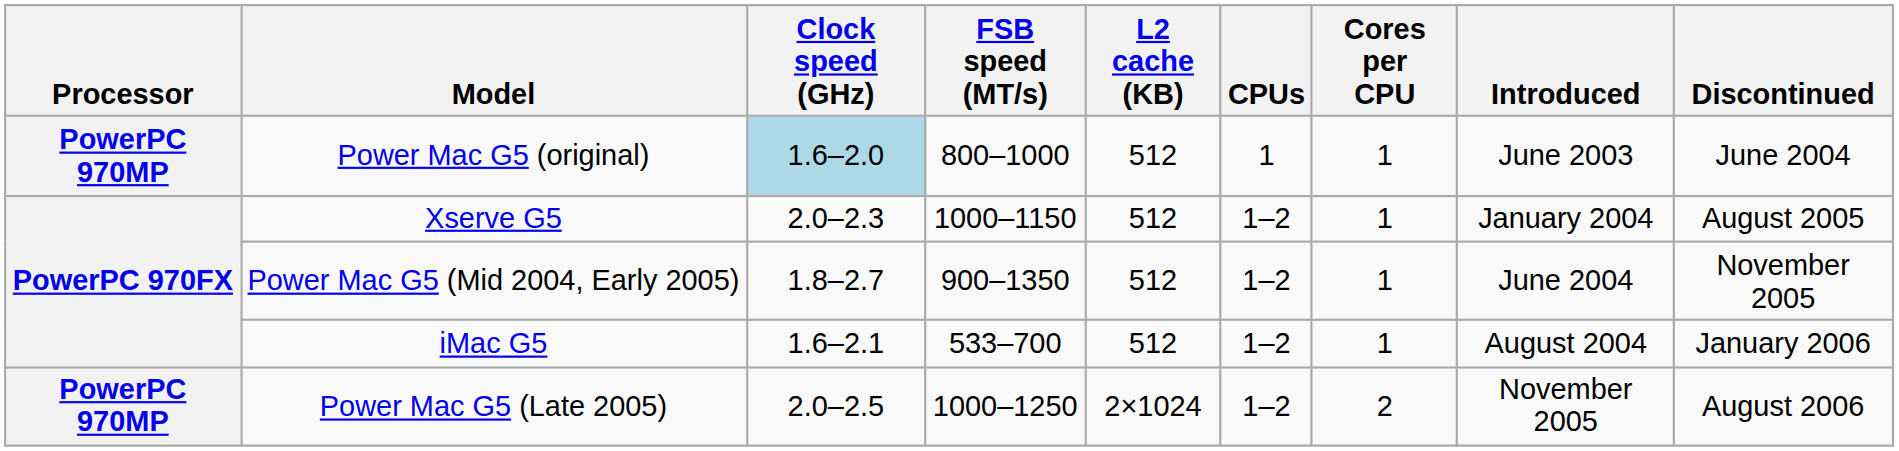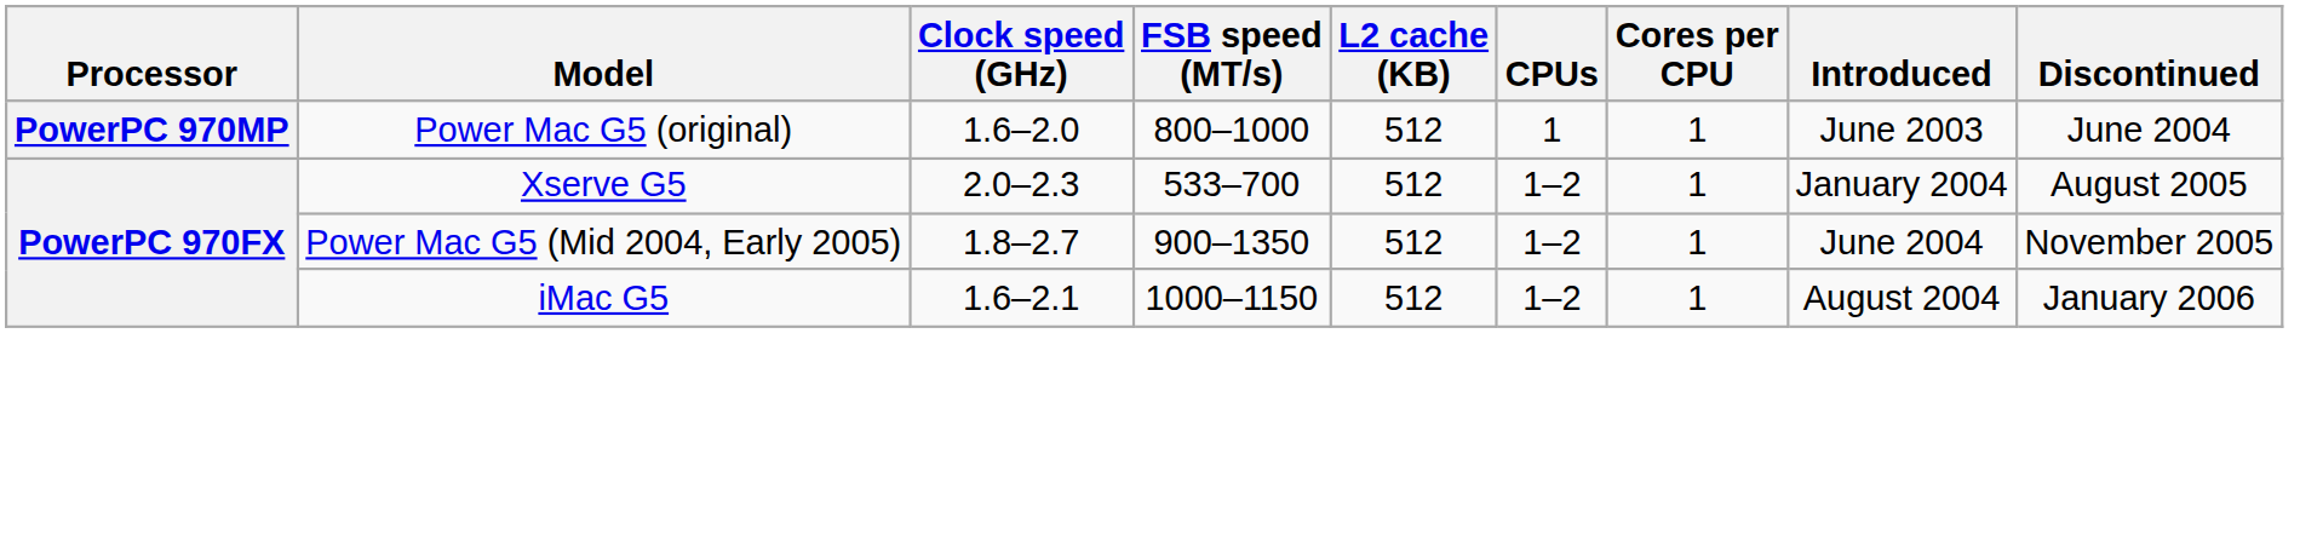 <table class="wikitable sortable" style="font-size:smaller; text-align:center">
 <tr valign=bottom>
 <th>Processor</th>
 <th>Model</th>
 <th><a href='#'>Clock speed</a><br>(GHz)</th>
 <th><a href='#'>FSB</a> speed<br>(MT/s)</th>
 <th><a href='#'>L2 cache</a><br>(KB)</th>
 <th>CPUs</th>
 <th>Cores per<br>CPU</th>
 <th>Introduced</th>
 <th>Discontinued</th>
 </tr>
 <tr>
 <th><a href='#'>PowerPC 970MP</a></th>
 <td nowrap><a href='#'>Power Mac G5</a> (original)</td>
-<td style="background: lightblue;">1.6–2.0</td>
+<td>1.6–2.0</td>
 <td>800–1000</td>
 <td>512</td>
 <td>1</td>
 <td>1</td>
 <td>June 2003</td>
 <td>June 2004</td>
 </tr>
 <tr>
 <th rowspan=3><a href='#'>PowerPC 970FX</a></th>
 <td nowrap><a href='#'>Xserve G5</a></td>
 <td>2.0–2.3</td>
-<td>1000–1150</td>
+<td>533–700</td>
 <td>512</td>
 <td>1–2</td>
 <td>1</td>
 <td>January 2004</td>
 <td>August 2005</td>
 </tr>
 <tr>
 <td nowrap><a href='#'>Power Mac G5</a> (Mid 2004, Early 2005)</td>
 <td>1.8–2.7</td>
 <td>900–1350</td>
 <td>512</td>
 <td>1–2</td>
 <td>1</td>
 <td>June 2004</td>
 <td>November 2005</td>
 </tr>
 <tr>
 <td nowrap><a href='#'>iMac G5</a></td>
 <td>1.6–2.1</td>
-<td>533–700</td>
+<td>1000–1150</td>
 <td>512</td>
 <td>1–2</td>
 <td>1</td>
 <td>August 2004</td>
 <td>January 2006</td>
 </tr>
-<tr>
-<th><a href='#'>PowerPC 970MP</a></th>
-<td nowrap><a href='#'>Power Mac G5</a> (Late 2005)</td>
-<td>2.0–2.5</td>
-<td>1000–1250</td>
-<td>2×1024</td>
-<td>1–2</td>
-<td>2</td>
-<td>November 2005</td>
-<td>August 2006</td>
-</tr>
 </table>
